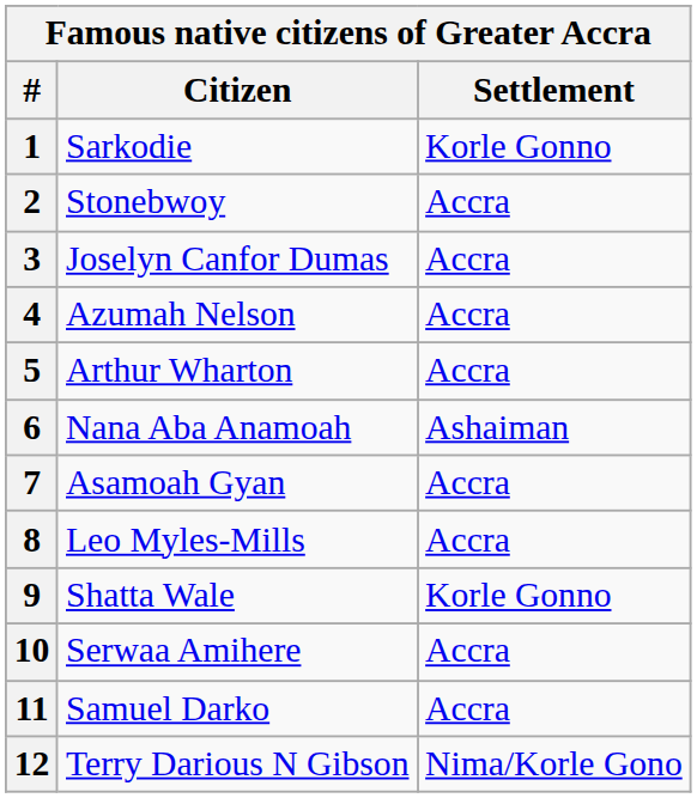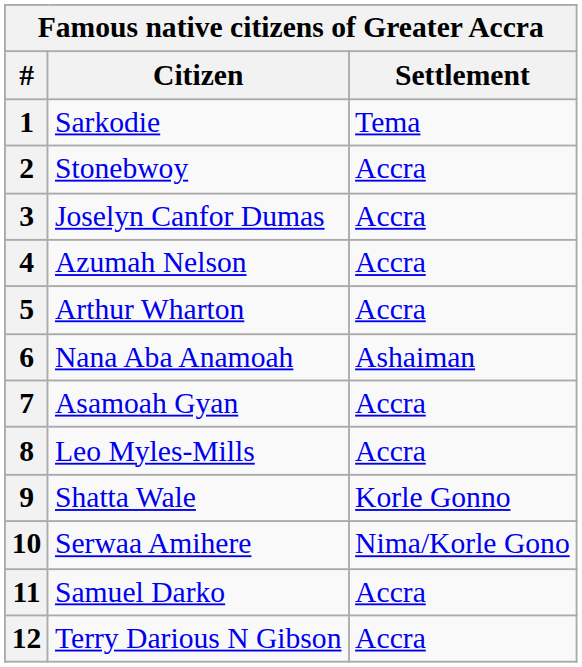 <table class="wikitable">
 <tr>
 <th colspan=3>Famous native citizens of Greater Accra</th>
 </tr>
 <tr>
 <th>#</th>
 <th>Citizen</th>
 <th>Settlement</th>
 </tr>
 <tr>
 <th>1</th>
 <td><a href='#'>Sarkodie</a></td>
-<td><a href='#'>Korle Gonno</a></td>
+<td><a href='#'>Tema</a></td>
 </tr>
 <tr>
 <th>2</th>
 <td><a href='#'>Stonebwoy</a></td>
 <td><a href='#'>Accra</a></td>
 </tr>
 <tr>
 <th>3</th>
 <td><a href='#'>Joselyn Canfor Dumas</a></td>
 <td><a href='#'>Accra</a></td>
 </tr>
 <tr>
 <th>4</th>
 <td><a href='#'>Azumah Nelson</a></td>
 <td><a href='#'>Accra</a></td>
 </tr>
 <tr>
 <th>5</th>
 <td><a href='#'>Arthur Wharton</a></td>
 <td><a href='#'>Accra</a></td>
 </tr>
 <tr>
 <th>6</th>
 <td><a href='#'>Nana Aba Anamoah</a></td>
 <td><a href='#'>Ashaiman</a></td>
 </tr>
 <tr>
 <th>7</th>
 <td><a href='#'>Asamoah Gyan</a></td>
 <td><a href='#'>Accra</a></td>
 </tr>
 <tr>
 <th>8</th>
 <td><a href='#'>Leo Myles-Mills</a></td>
 <td><a href='#'>Accra</a></td>
 </tr>
 <tr>
 <th>9</th>
 <td><a href='#'>Shatta Wale</a></td>
 <td><a href='#'>Korle Gonno</a></td>
 </tr>
 <tr>
 <th>10</th>
 <td><a href='#'>Serwaa Amihere</a></td>
-<td><a href='#'>Accra</a></td>
+<td><a href='#'>Nima/Korle Gono</a></td>
 </tr>
 <tr>
 <th>11</th>
 <td><a href='#'>Samuel Darko</a></td>
 <td><a href='#'>Accra</a></td>
 </tr>
 <tr>
 <th>12</th>
 <td><a href='#'>Terry Darious N Gibson</a></td>
-<td><a href='#'>Nima/Korle Gono</a></td>
+<td><a href='#'>Accra</a></td>
 </tr>
 </table>
